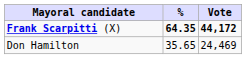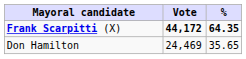 <table class="wikitable">
 <tr>
 <th style="background:#ddf; width:200px;">Mayoral candidate</th>
+<th style="background:#ddf; width:50px;">Vote</th>
 <th style="background:#ddf; width:30px;">%</th>
-<th style="background:#ddf; width:50px;">Vote</th>
 </tr>
 <tr>
 <td><strong><a href='#'>Frank Scarpitti</a></strong> (X)</td>
+<td><strong>44,172</strong></td>
 <td><strong>64.35</strong></td>
-<td><strong>44,172</strong></td>
 </tr>
 <tr>
 <td>Don Hamilton</td>
+<td>24,469</td>
 <td>35.65</td>
-<td>24,469</td>
 </tr>
 </table>
